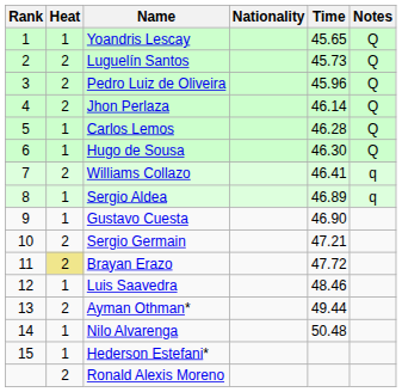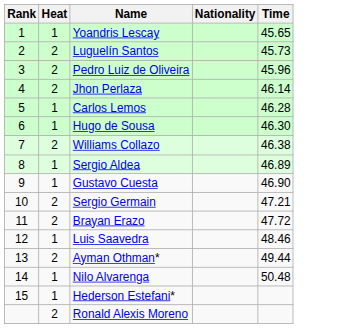 <table class="wikitable sortable" style="text-align:center;font-size:95%">
 <tr>
 <th>Rank</th>
 <th>Heat</th>
 <th>Name</th>
 <th>Nationality</th>
 <th>Time</th>
-<th>Notes</th>
 </tr>
 <tr bgcolor=ccffcc>
 <td>1</td>
 <td>1</td>
 <td align=left><a href='#'>Yoandris Lescay</a></td>
 <td align=left></td>
 <td>45.65</td>
-<td>Q</td>
 </tr>
 <tr bgcolor=ccffcc>
 <td>2</td>
 <td>2</td>
 <td align=left><a href='#'>Luguelín Santos</a></td>
 <td align=left></td>
 <td>45.73</td>
-<td>Q</td>
 </tr>
 <tr bgcolor=ccffcc>
 <td>3</td>
 <td>2</td>
 <td align=left><a href='#'>Pedro Luiz de Oliveira</a></td>
 <td align=left></td>
 <td>45.96</td>
-<td>Q</td>
 </tr>
 <tr bgcolor=ccffcc>
 <td>4</td>
 <td>2</td>
 <td align=left><a href='#'>Jhon Perlaza</a></td>
 <td align=left></td>
 <td>46.14</td>
-<td>Q</td>
 </tr>
 <tr bgcolor=ccffcc>
 <td>5</td>
 <td>1</td>
 <td align=left><a href='#'>Carlos Lemos</a></td>
 <td align=left></td>
 <td>46.28</td>
-<td>Q</td>
 </tr>
 <tr bgcolor=ccffcc>
 <td>6</td>
 <td>1</td>
 <td align=left><a href='#'>Hugo de Sousa</a></td>
 <td align=left></td>
 <td>46.30</td>
-<td>Q</td>
 </tr>
 <tr bgcolor=ddffdd>
 <td>7</td>
 <td>2</td>
 <td align=left><a href='#'>Williams Collazo</a></td>
 <td align=left></td>
-<td>46.41</td>
-<td>q</td>
+<td>46.38</td>
 </tr>
 <tr bgcolor=ddffdd>
 <td>8</td>
 <td>1</td>
 <td align=left><a href='#'>Sergio Aldea</a></td>
 <td align=left></td>
 <td>46.89</td>
-<td>q</td>
 </tr>
 <tr>
 <td>9</td>
 <td>1</td>
 <td align=left><a href='#'>Gustavo Cuesta</a></td>
 <td align=left></td>
 <td>46.90</td>
-<td></td>
 </tr>
 <tr>
 <td>10</td>
 <td>2</td>
 <td align=left><a href='#'>Sergio Germain</a></td>
 <td align=left></td>
 <td>47.21</td>
-<td></td>
 </tr>
 <tr>
 <td>11</td>
-<td style="background: khaki;">2</td>
+<td>2</td>
 <td align=left><a href='#'>Brayan Erazo</a></td>
 <td align=left></td>
 <td>47.72</td>
-<td></td>
 </tr>
 <tr>
 <td>12</td>
 <td>1</td>
 <td align=left><a href='#'>Luis Saavedra</a></td>
 <td align=left></td>
 <td>48.46</td>
-<td></td>
 </tr>
 <tr>
 <td>13</td>
 <td>2</td>
 <td align=left><a href='#'>Ayman Othman</a>*</td>
 <td align=left></td>
 <td>49.44</td>
-<td></td>
 </tr>
 <tr>
 <td>14</td>
 <td>1</td>
 <td align=left><a href='#'>Nilo Alvarenga</a></td>
 <td align=left></td>
 <td>50.48</td>
-<td></td>
 </tr>
 <tr>
 <td>15</td>
 <td>1</td>
 <td align=left><a href='#'>Hederson Estefani</a>*</td>
 <td align=left></td>
-<td></td>
 <td></td>
 </tr>
 <tr>
 <td></td>
 <td>2</td>
 <td align=left><a href='#'>Ronald Alexis Moreno</a></td>
 <td align=left></td>
 <td></td>
-<td></td>
 </tr>
 </table>
